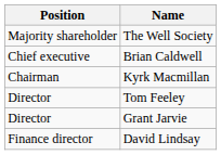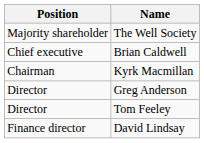 <table class="wikitable">
 <tr>
 <th>Position</th>
 <th>Name</th>
 </tr>
 <tr>
 <td>Majority shareholder</td>
 <td>The Well Society</td>
 </tr>
 <tr>
 <td>Chief executive</td>
 <td>Brian Caldwell</td>
 </tr>
 <tr>
 <td>Chairman</td>
 <td>Kyrk Macmillan</td>
 </tr>
 <tr>
 <td>Director</td>
-<td>Tom Feeley</td>
+<td>Greg Anderson</td>
 </tr>
 <tr>
 <td>Director</td>
-<td>Grant Jarvie</td>
+<td>Tom Feeley</td>
 </tr>
 <tr>
 <td>Finance director</td>
 <td>David Lindsay</td>
 </tr>
 </table>
